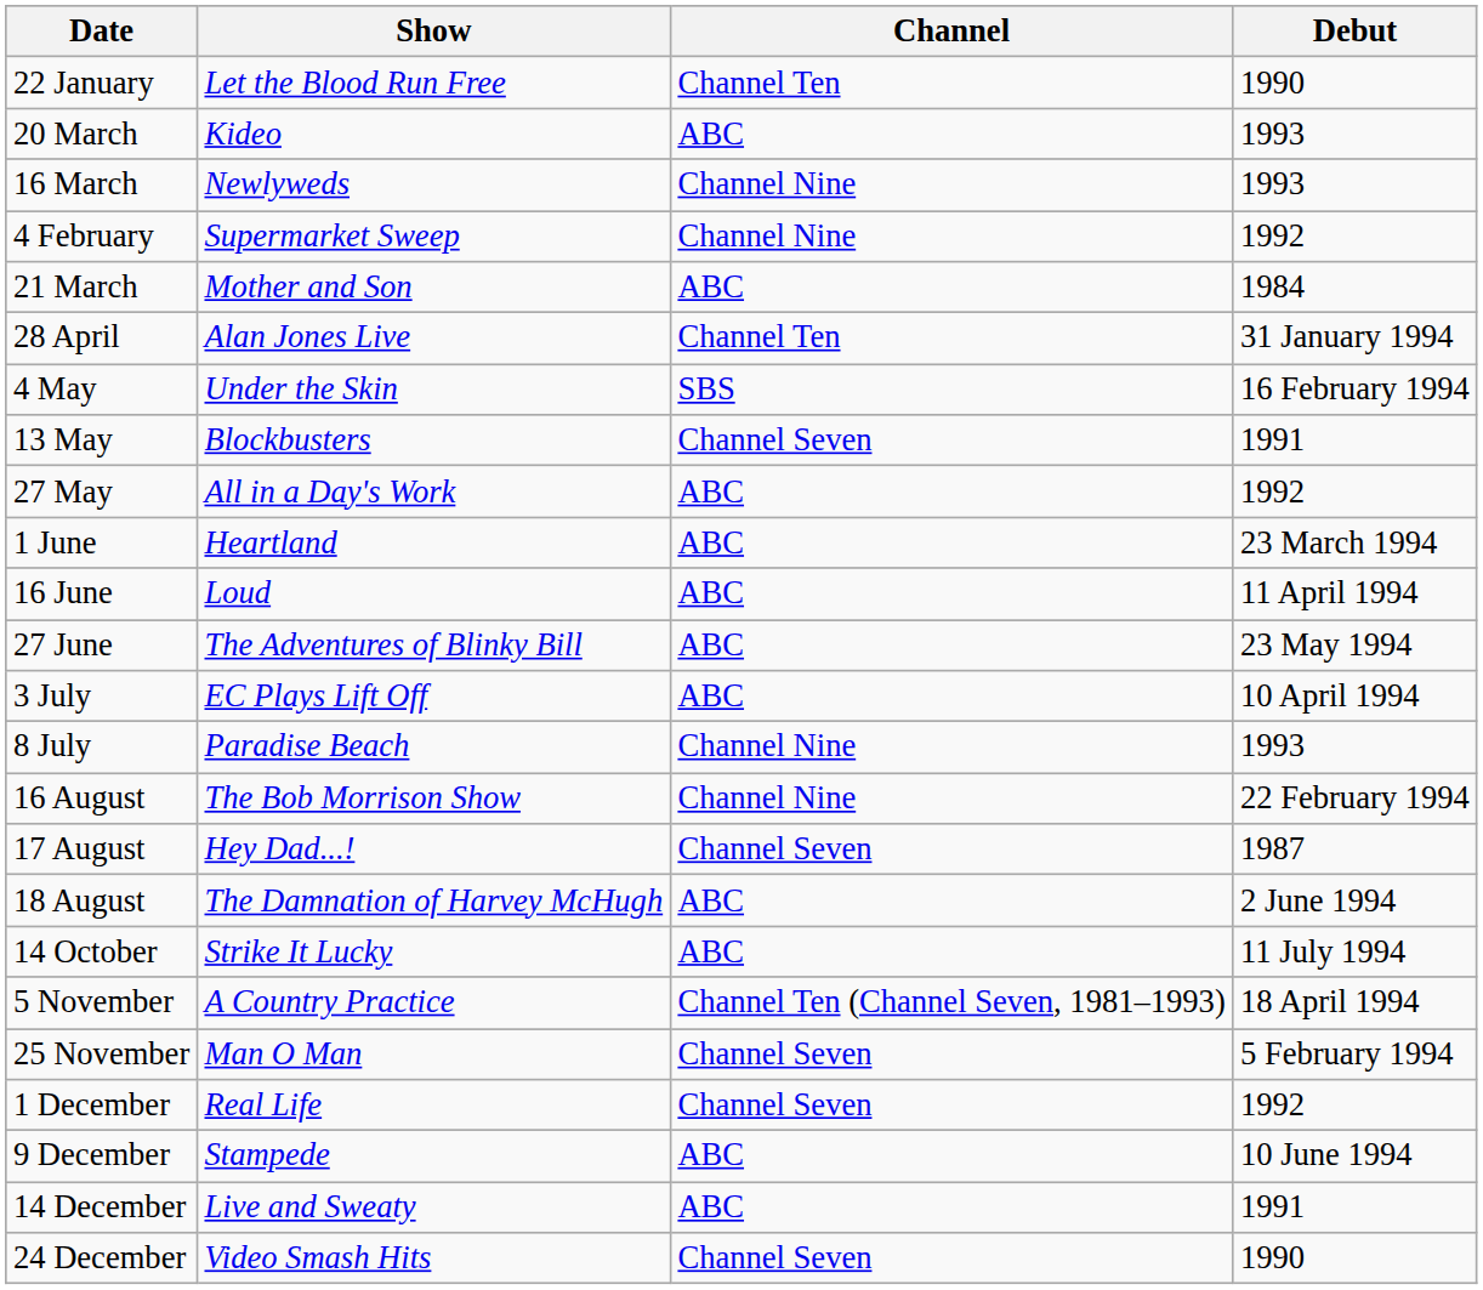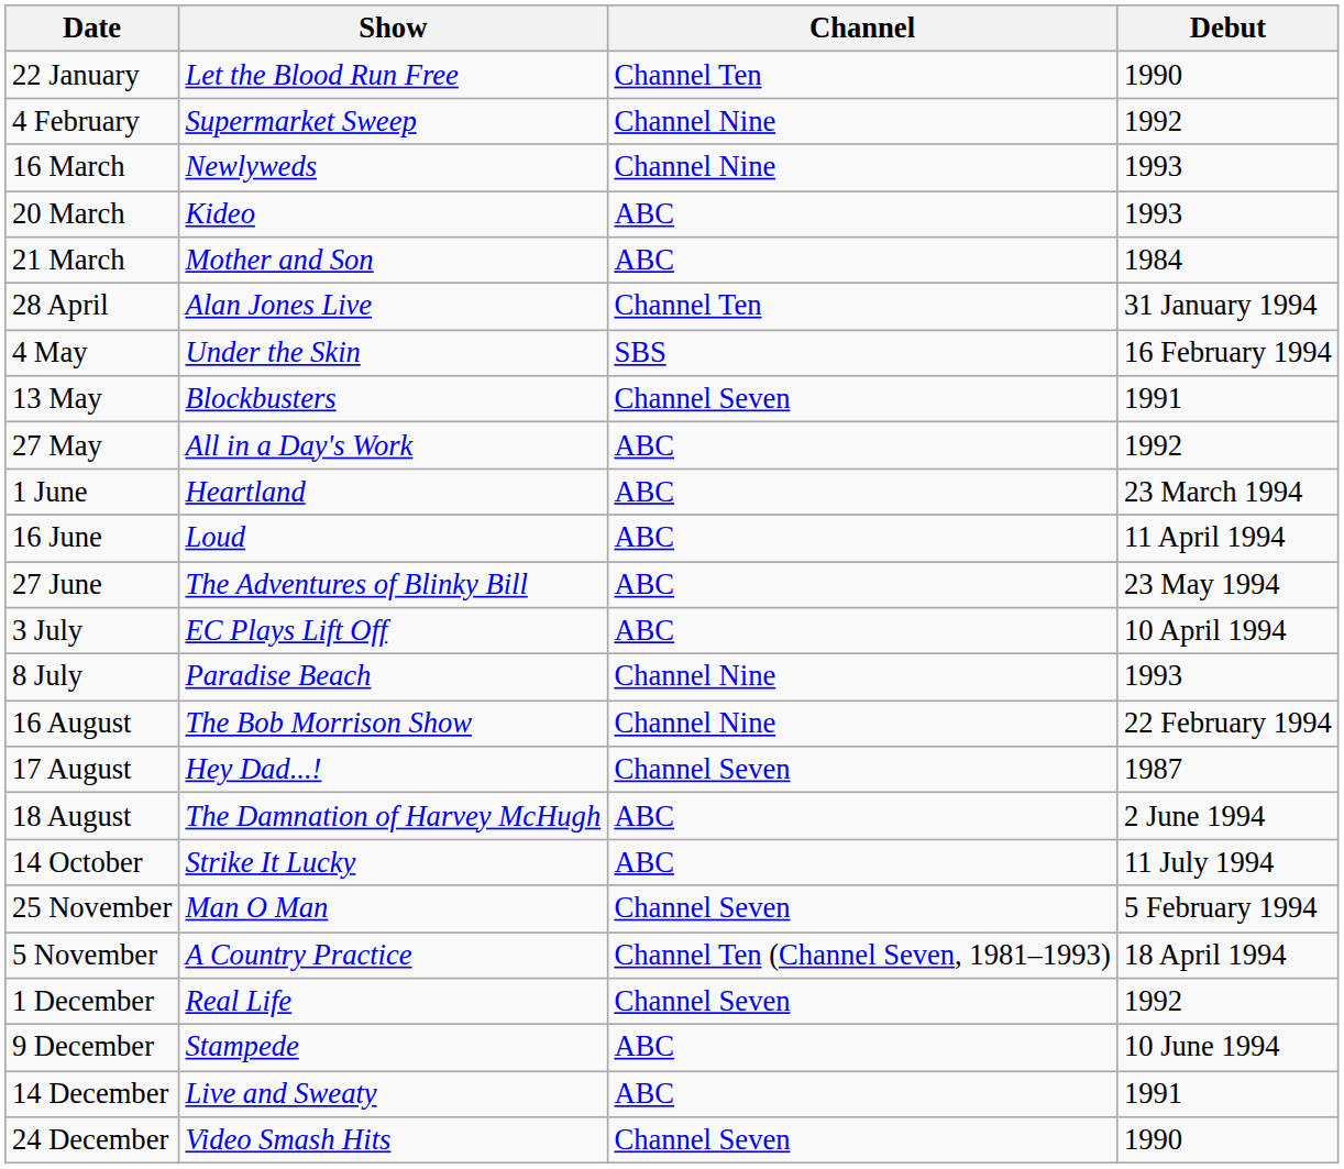 <table class="wikitable">
 <tr>
 <th>Date</th>
 <th>Show</th>
 <th>Channel</th>
 <th>Debut</th>
 </tr>
 <tr>
 <td>22 January</td>
 <td><em><a href='#'>Let the Blood Run Free</a></em></td>
 <td><a href='#'>Channel Ten</a></td>
 <td>1990</td>
 </tr>
 <tr>
-<td>20 March</td>
-<td><em><a href='#'>Kideo</a></em></td>
-<td><a href='#'>ABC</a></td>
-<td>1993</td>
+<td>4 February</td>
+<td><em><a href='#'>Supermarket Sweep</a></em></td>
+<td><a href='#'>Channel Nine</a></td>
+<td>1992</td>
 </tr>
 <tr>
 <td>16 March</td>
 <td><em><a href='#'>Newlyweds</a></em></td>
 <td><a href='#'>Channel Nine</a></td>
 <td>1993</td>
 </tr>
 <tr>
-<td>4 February</td>
-<td><em><a href='#'>Supermarket Sweep</a></em></td>
-<td><a href='#'>Channel Nine</a></td>
-<td>1992</td>
+<td>20 March</td>
+<td><em><a href='#'>Kideo</a></em></td>
+<td><a href='#'>ABC</a></td>
+<td>1993</td>
 </tr>
 <tr>
 <td>21 March</td>
 <td><em><a href='#'>Mother and Son</a></em></td>
 <td><a href='#'>ABC</a></td>
 <td>1984</td>
 </tr>
 <tr>
 <td>28 April</td>
 <td><em><a href='#'>Alan Jones Live</a></em></td>
 <td><a href='#'>Channel Ten</a></td>
 <td>31 January 1994</td>
 </tr>
 <tr>
 <td>4 May</td>
 <td><em><a href='#'>Under the Skin</a></em></td>
 <td><a href='#'>SBS</a></td>
 <td>16 February 1994</td>
 </tr>
 <tr>
 <td>13 May</td>
 <td><em><a href='#'>Blockbusters</a></em></td>
 <td><a href='#'>Channel Seven</a></td>
 <td>1991</td>
 </tr>
 <tr>
 <td>27 May</td>
 <td><em><a href='#'>All in a Day's Work</a></em></td>
 <td><a href='#'>ABC</a></td>
 <td>1992</td>
 </tr>
 <tr>
 <td>1 June</td>
 <td><em><a href='#'>Heartland</a></em></td>
 <td><a href='#'>ABC</a></td>
 <td>23 March 1994</td>
 </tr>
 <tr>
 <td>16 June</td>
 <td><em><a href='#'>Loud</a></em></td>
 <td><a href='#'>ABC</a></td>
 <td>11 April 1994</td>
 </tr>
 <tr>
 <td>27 June</td>
 <td><em><a href='#'>The Adventures of Blinky Bill</a></em></td>
 <td><a href='#'>ABC</a></td>
 <td>23 May 1994</td>
 </tr>
 <tr>
 <td>3 July</td>
 <td><em><a href='#'>EC Plays Lift Off</a></em></td>
 <td><a href='#'>ABC</a></td>
 <td>10 April 1994</td>
 </tr>
 <tr>
 <td>8 July</td>
 <td><em><a href='#'>Paradise Beach</a></em></td>
 <td><a href='#'>Channel Nine</a></td>
 <td>1993</td>
 </tr>
 <tr>
 <td>16 August</td>
 <td><em><a href='#'>The Bob Morrison Show</a></em></td>
 <td><a href='#'>Channel Nine</a></td>
 <td>22 February 1994</td>
 </tr>
 <tr>
 <td>17 August</td>
 <td><em><a href='#'>Hey Dad...!</a></em></td>
 <td><a href='#'>Channel Seven</a></td>
 <td>1987</td>
 </tr>
 <tr>
 <td>18 August</td>
 <td><em><a href='#'>The Damnation of Harvey McHugh</a></em></td>
 <td><a href='#'>ABC</a></td>
 <td>2 June 1994</td>
 </tr>
 <tr>
 <td>14 October</td>
 <td><em><a href='#'>Strike It Lucky</a></em></td>
 <td><a href='#'>ABC</a></td>
 <td>11 July 1994</td>
 </tr>
 <tr>
+<td>25 November</td>
+<td><em><a href='#'>Man O Man</a></em></td>
+<td><a href='#'>Channel Seven</a></td>
+<td>5 February 1994</td>
+</tr>
+<tr>
 <td>5 November</td>
 <td><em><a href='#'>A Country Practice</a></em></td>
 <td><a href='#'>Channel Ten</a> (<a href='#'>Channel Seven</a>, 1981–1993)</td>
 <td>18 April 1994</td>
-</tr>
-<tr>
-<td>25 November</td>
-<td><em><a href='#'>Man O Man</a></em></td>
-<td><a href='#'>Channel Seven</a></td>
-<td>5 February 1994</td>
 </tr>
 <tr>
 <td>1 December</td>
 <td><em><a href='#'>Real Life</a></em></td>
 <td><a href='#'>Channel Seven</a></td>
 <td>1992</td>
 </tr>
 <tr>
 <td>9 December</td>
 <td><em><a href='#'>Stampede</a></em></td>
 <td><a href='#'>ABC</a></td>
 <td>10 June 1994</td>
 </tr>
 <tr>
 <td>14 December</td>
 <td><em><a href='#'>Live and Sweaty</a></em></td>
 <td><a href='#'>ABC</a></td>
 <td>1991</td>
 </tr>
 <tr>
 <td>24 December</td>
 <td><em><a href='#'>Video Smash Hits</a></em></td>
 <td><a href='#'>Channel Seven</a></td>
 <td>1990</td>
 </tr>
 </table>
